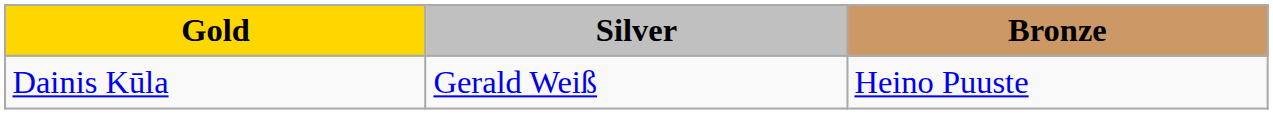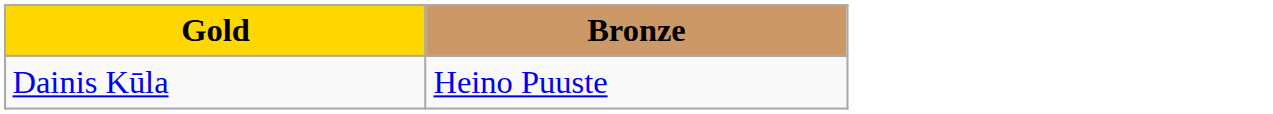 <table class="wikitable" style="text-align:left">
 <tr align="center">
 <td width=200 bgcolor=gold><strong>Gold</strong></td>
-<td width=200 bgcolor=silver><strong>Silver</strong></td>
 <td width=200 bgcolor=CC9966><strong>Bronze</strong></td>
 </tr>
 <tr>
 <td><a href='#'>Dainis Kūla</a><br><em></em></td>
-<td><a href='#'>Gerald Weiß</a><br><em></em></td>
 <td><a href='#'>Heino Puuste</a><br><em></em></td>
 </tr>
 </table>
